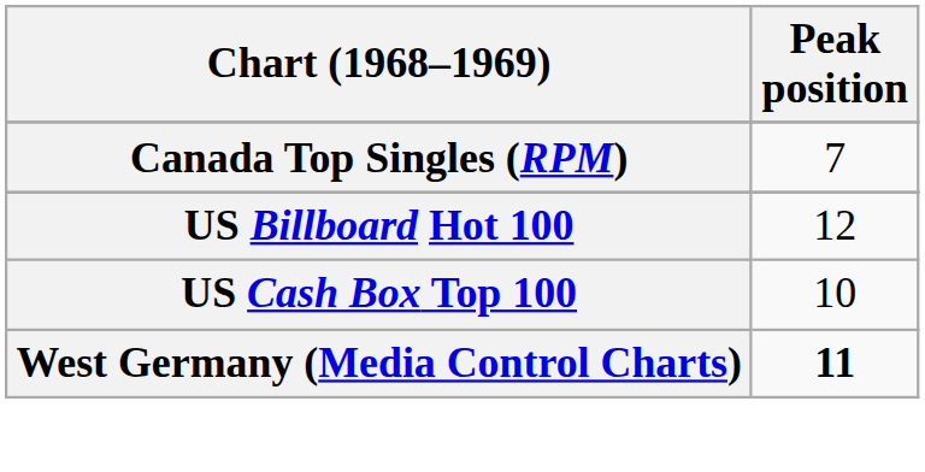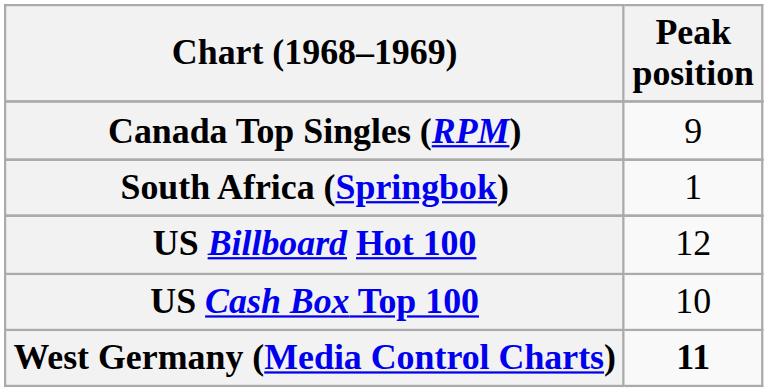 <table class="wikitable plainrowheaders sortable">
 <tr>
 <th>Chart (1968–1969)</th>
 <th>Peak<br>position</th>
 </tr>
 <tr>
 </tr>
 <tr>
 </tr>
 <tr>
 <th scope="row">Canada Top Singles (<em><a href='#'>RPM</a></em>)</th>
-<td style="text-align:center;">7</td>
+<td style="text-align:center;">9</td>
 </tr>
 <tr>
 </tr>
 <tr>
 </tr>
 <tr>
 </tr>
 <tr>
+</tr>
+<tr>
+<th scope="row">South Africa (<a href='#'>Springbok</a>)</th>
+<td style="text-align:center;">1</td>
 </tr>
 <tr>
 </tr>
 <tr>
 <th scope="row">US <em><a href='#'>Billboard</a></em> <a href='#'>Hot 100</a></th>
 <td style="text-align:center;">12</td>
 </tr>
 <tr>
 <th scope="row">US <a href='#'><em>Cash Box</em> Top 100</a></th>
 <td style="text-align:center;">10</td>
 </tr>
 <tr>
 <th scope="row">West Germany (<a href='#'>Media Control Charts</a>)</th>
 <td style="text-align:center;"><strong>11</strong></td>
 </tr>
 </table>
